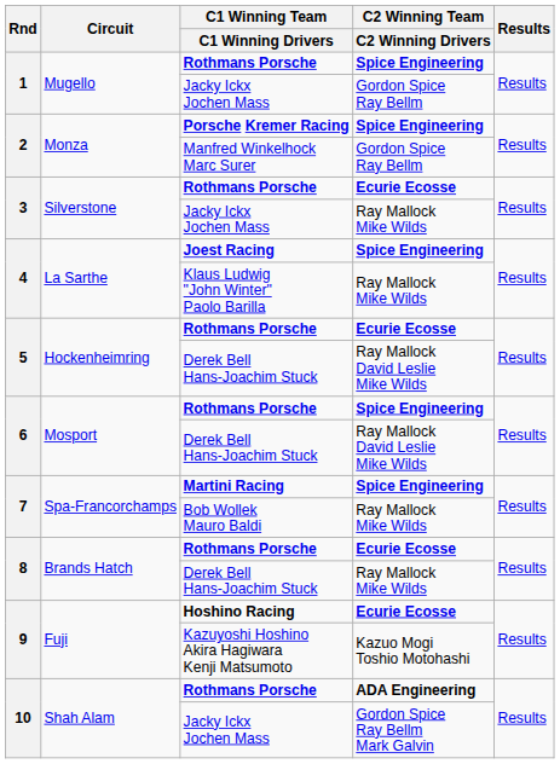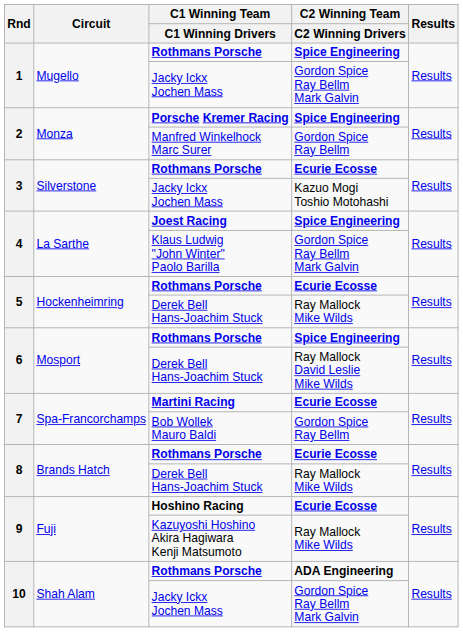 <table class="wikitable" style="font-size: 90%;">
 <tr>
 <th rowspan=2>Rnd</th>
 <th rowspan=2>Circuit</th>
 <th>C1 Winning Team</th>
 <th>C2 Winning Team</th>
 <th rowspan=2>Results</th>
 </tr>
 <tr>
 <th>C1 Winning Drivers</th>
 <th>C2 Winning Drivers</th>
 </tr>
 <tr>
 <th rowspan=2>1</th>
 <td rowspan=2><a href='#'>Mugello</a></td>
 <td><strong> <a href='#'>Rothmans Porsche</a></strong></td>
 <td><strong> <a href='#'>Spice Engineering</a></strong></td>
 <td rowspan=2><a href='#'>Results</a></td>
 </tr>
 <tr>
 <td> <a href='#'>Jacky Ickx</a><br> <a href='#'>Jochen Mass</a></td>
-<td> <a href='#'>Gordon Spice</a><br> <a href='#'>Ray Bellm</a></td>
+<td> <a href='#'>Gordon Spice</a><br> <a href='#'>Ray Bellm</a><br> <a href='#'>Mark Galvin</a></td>
 </tr>
 <tr>
 <th rowspan=2>2</th>
 <td rowspan=2><a href='#'>Monza</a></td>
 <td><strong> <a href='#'>Porsche</a> <a href='#'>Kremer Racing</a></strong></td>
 <td><strong> <a href='#'>Spice Engineering</a></strong></td>
 <td rowspan=2><a href='#'>Results</a></td>
 </tr>
 <tr>
 <td> <a href='#'>Manfred Winkelhock</a><br> <a href='#'>Marc Surer</a></td>
 <td> <a href='#'>Gordon Spice</a><br> <a href='#'>Ray Bellm</a></td>
 </tr>
 <tr>
 <th rowspan=2>3</th>
 <td rowspan=2><a href='#'>Silverstone</a></td>
 <td><strong> <a href='#'>Rothmans Porsche</a></strong></td>
 <td><strong> <a href='#'>Ecurie Ecosse</a></strong></td>
 <td rowspan=2><a href='#'>Results</a></td>
 </tr>
 <tr>
 <td> <a href='#'>Jacky Ickx</a><br> <a href='#'>Jochen Mass</a></td>
-<td> Ray Mallock<br> <a href='#'>Mike Wilds</a></td>
+<td> Kazuo Mogi<br> Toshio Motohashi</td>
 </tr>
 <tr>
 <th rowspan=2>4</th>
 <td rowspan=2><a href='#'>La Sarthe</a></td>
 <td><strong> <a href='#'>Joest Racing</a></strong></td>
 <td><strong> <a href='#'>Spice Engineering</a></strong></td>
 <td rowspan=2><a href='#'>Results</a></td>
 </tr>
 <tr>
 <td> <a href='#'>Klaus Ludwig</a><br> <a href='#'>"John Winter"</a><br> <a href='#'>Paolo Barilla</a></td>
-<td> Ray Mallock<br> <a href='#'>Mike Wilds</a></td>
+<td> <a href='#'>Gordon Spice</a><br> <a href='#'>Ray Bellm</a><br> <a href='#'>Mark Galvin</a></td>
 </tr>
 <tr>
 <th rowspan=2>5</th>
 <td rowspan=2><a href='#'>Hockenheimring</a></td>
 <td><strong> <a href='#'>Rothmans Porsche</a></strong></td>
 <td><strong> <a href='#'>Ecurie Ecosse</a></strong></td>
 <td rowspan=2><a href='#'>Results</a></td>
 </tr>
 <tr>
 <td> <a href='#'>Derek Bell</a><br> <a href='#'>Hans-Joachim Stuck</a></td>
-<td> Ray Mallock<br> <a href='#'>David Leslie</a><br> <a href='#'>Mike Wilds</a></td>
+<td> Ray Mallock<br> <a href='#'>Mike Wilds</a></td>
 </tr>
 <tr>
 <th rowspan=2>6</th>
 <td rowspan=2><a href='#'>Mosport</a></td>
 <td><strong> <a href='#'>Rothmans Porsche</a></strong></td>
 <td><strong> <a href='#'>Spice Engineering</a></strong></td>
 <td rowspan=2><a href='#'>Results</a></td>
 </tr>
 <tr>
 <td> <a href='#'>Derek Bell</a><br> <a href='#'>Hans-Joachim Stuck</a></td>
 <td> Ray Mallock<br> <a href='#'>David Leslie</a><br> <a href='#'>Mike Wilds</a></td>
 </tr>
 <tr>
 <th rowspan=2>7</th>
 <td rowspan=2><a href='#'>Spa-Francorchamps</a></td>
 <td><strong> <a href='#'>Martini Racing</a></strong></td>
-<td><strong> <a href='#'>Spice Engineering</a></strong></td>
+<td><strong> <a href='#'>Ecurie Ecosse</a></strong></td>
 <td rowspan=2><a href='#'>Results</a></td>
 </tr>
 <tr>
 <td> <a href='#'>Bob Wollek</a><br> <a href='#'>Mauro Baldi</a></td>
-<td> Ray Mallock<br> <a href='#'>Mike Wilds</a></td>
+<td> <a href='#'>Gordon Spice</a><br> <a href='#'>Ray Bellm</a></td>
 </tr>
 <tr>
 <th rowspan=2>8</th>
 <td rowspan=2><a href='#'>Brands Hatch</a></td>
 <td><strong> <a href='#'>Rothmans Porsche</a></strong></td>
 <td><strong> <a href='#'>Ecurie Ecosse</a></strong></td>
 <td rowspan=2><a href='#'>Results</a></td>
 </tr>
 <tr>
 <td> <a href='#'>Derek Bell</a><br> <a href='#'>Hans-Joachim Stuck</a></td>
 <td> Ray Mallock<br> <a href='#'>Mike Wilds</a></td>
 </tr>
 <tr>
 <th rowspan=2>9</th>
 <td rowspan=2><a href='#'>Fuji</a></td>
 <td><strong> Hoshino Racing</strong></td>
 <td><strong> <a href='#'>Ecurie Ecosse</a></strong></td>
 <td rowspan=2><a href='#'>Results</a></td>
 </tr>
 <tr>
 <td> <a href='#'>Kazuyoshi Hoshino</a><br> Akira Hagiwara<br> Kenji Matsumoto</td>
-<td> Kazuo Mogi<br> Toshio Motohashi</td>
+<td> Ray Mallock<br> <a href='#'>Mike Wilds</a></td>
 </tr>
 <tr>
 <th rowspan=2>10</th>
 <td rowspan=2><a href='#'>Shah Alam</a></td>
 <td><strong> <a href='#'>Rothmans Porsche</a></strong></td>
 <td><strong> ADA Engineering</strong></td>
 <td rowspan=2><a href='#'>Results</a></td>
 </tr>
 <tr>
 <td> <a href='#'>Jacky Ickx</a><br> <a href='#'>Jochen Mass</a></td>
 <td> <a href='#'>Gordon Spice</a><br> <a href='#'>Ray Bellm</a><br> <a href='#'>Mark Galvin</a></td>
 </tr>
 </table>
